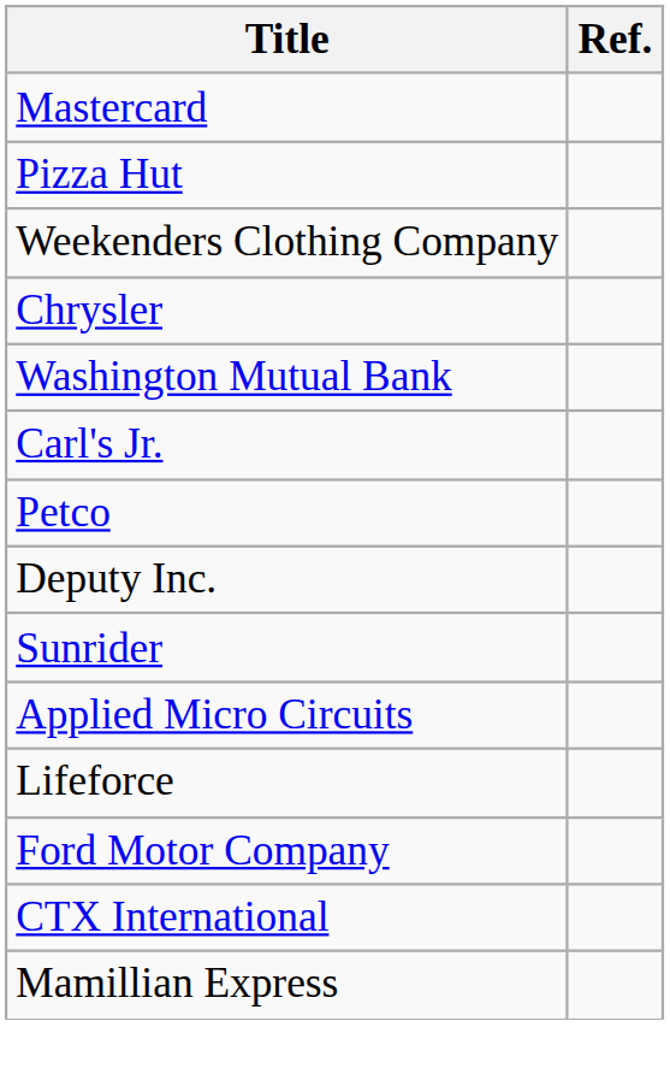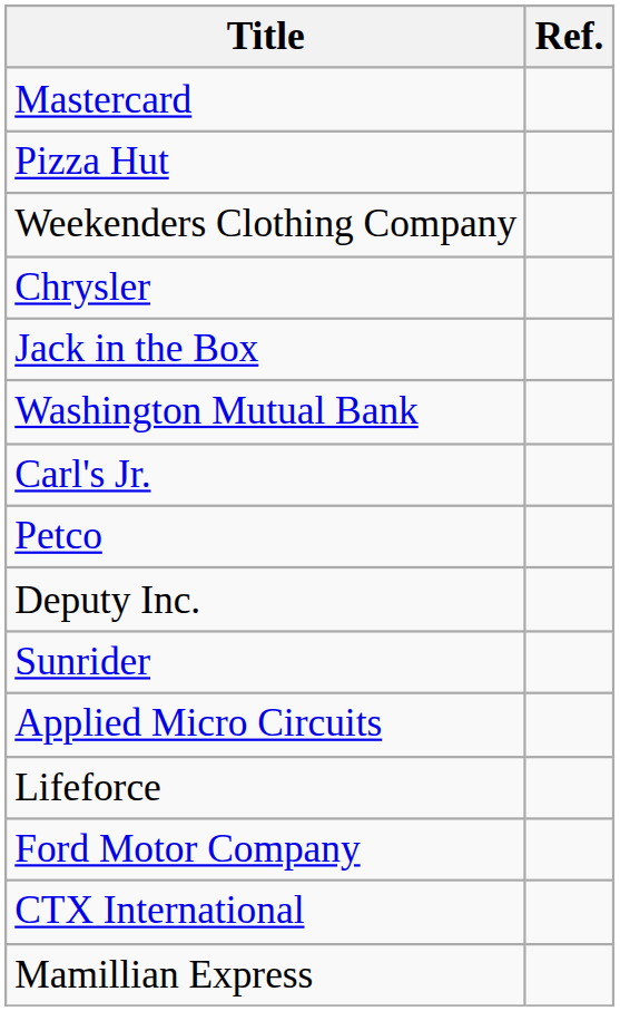 <table class="wikitable sortable">
 <tr>
 <th>Title</th>
 <th>Ref.</th>
 </tr>
 <tr>
 <td><a href='#'>Mastercard</a></td>
 <td></td>
 </tr>
 <tr>
 <td><a href='#'>Pizza Hut</a></td>
 <td></td>
 </tr>
 <tr>
 <td>Weekenders Clothing Company</td>
 <td></td>
 </tr>
 <tr>
 <td><a href='#'>Chrysler</a></td>
+<td></td>
+</tr>
+<tr>
+<td><a href='#'>Jack in the Box</a></td>
 <td></td>
 </tr>
 <tr>
 <td><a href='#'>Washington Mutual Bank</a></td>
 <td></td>
 </tr>
 <tr>
 <td><a href='#'>Carl's Jr.</a></td>
 <td></td>
 </tr>
 <tr>
 <td><a href='#'>Petco</a></td>
 <td></td>
 </tr>
 <tr>
 <td>Deputy Inc.</td>
 <td></td>
 </tr>
 <tr>
 <td><a href='#'>Sunrider</a></td>
 <td></td>
 </tr>
 <tr>
 <td><a href='#'>Applied Micro Circuits</a></td>
 <td></td>
 </tr>
 <tr>
 <td>Lifeforce</td>
 <td></td>
 </tr>
 <tr>
 <td><a href='#'>Ford Motor Company</a></td>
 <td></td>
 </tr>
 <tr>
 <td><a href='#'>CTX International</a></td>
 <td></td>
 </tr>
 <tr>
 <td>Mamillian Express</td>
 <td></td>
 </tr>
 </table>
